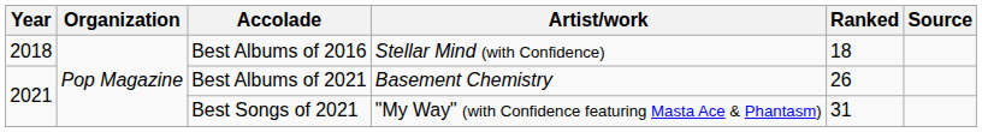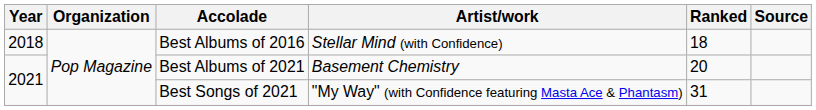 <table class="wikitable">
 <tr>
 <th>Year</th>
 <th>Organization</th>
 <th>Accolade</th>
 <th>Artist/work</th>
 <th>Ranked</th>
 <th>Source</th>
 </tr>
 <tr>
 <td>2018</td>
 <td rowspan="3"><em>Pop Magazine</em></td>
 <td>Best Albums of 2016</td>
 <td><em>Stellar Mind</em> <small>(with Confidence)</small></td>
 <td>18</td>
 <td></td>
 </tr>
 <tr>
 <td rowspan="2">2021</td>
 <td>Best Albums of 2021</td>
 <td><em>Basement Chemistry</em></td>
-<td>26</td>
+<td>20</td>
 <td></td>
 </tr>
 <tr>
 <td>Best Songs of 2021</td>
 <td>"My Way" <small>(with Confidence featuring <a href='#'>Masta Ace</a> & <a href='#'>Phantasm</a>)</small></td>
 <td>31</td>
 <td></td>
 </tr>
 <tr>
 </tr>
 </table>
